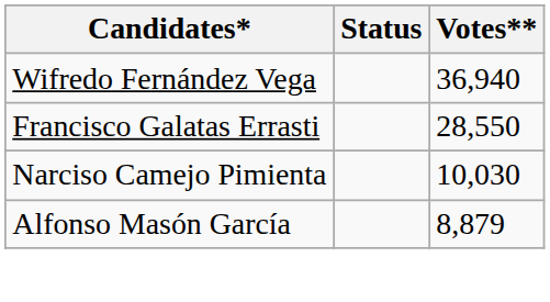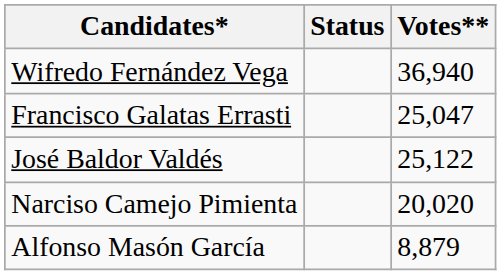 <table class="wikitable sortable">
 <tr>
 <th>Candidates*</th>
 <th>Status</th>
 <th>Votes**</th>
 </tr>
 <tr>
 <td><u>Wifredo Fernández Vega</u></td>
 <td></td>
 <td>36,940</td>
 </tr>
 <tr>
 <td><u>Francisco Galatas Errasti</u></td>
 <td></td>
-<td>28,550</td>
+<td>25,047</td>
+</tr>
+<tr>
+<td><u>José Baldor Valdés</u></td>
+<td></td>
+<td>25,122</td>
 </tr>
 <tr>
 <td>Narciso Camejo Pimienta</td>
 <td></td>
-<td>10,030</td>
+<td>20,020</td>
 </tr>
 <tr>
 <td>Alfonso Masón García</td>
 <td></td>
 <td>8,879</td>
 </tr>
 </table>
